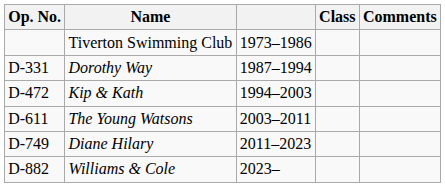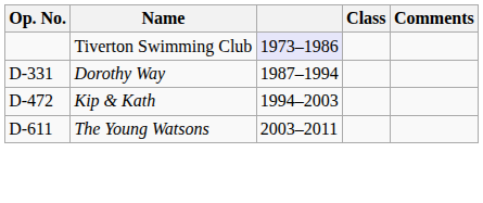 <table class="wikitable">
 <tr>
 <th>Op. No.</th>
 <th>Name</th>
 <th></th>
 <th>Class</th>
 <th>Comments</th>
 </tr>
 <tr>
 <td></td>
 <td>Tiverton Swimming Club</td>
-<td>1973–1986</td>
+<td style="background: lavender;">1973–1986</td>
 <td></td>
 <td></td>
 </tr>
 <tr>
 <td>D-331</td>
 <td><em>Dorothy Way</em></td>
 <td>1987–1994</td>
 <td></td>
 <td></td>
 </tr>
 <tr>
 <td>D-472</td>
 <td><em>Kip & Kath</em></td>
 <td>1994–2003</td>
 <td></td>
 <td></td>
 </tr>
 <tr>
 <td>D-611</td>
 <td><em>The Young Watsons</em></td>
 <td>2003–2011</td>
 <td></td>
 <td></td>
 </tr>
 <tr>
-<td>D-749</td>
-<td><em>Diane Hilary</em></td>
-<td>2011–2023</td>
-<td></td>
-<td></td>
-</tr>
-<tr>
-<td>D-882</td>
-<td><em>Williams & Cole</em></td>
-<td>2023–</td>
-<td></td>
-<td></td>
-</tr>
-<tr>
 </tr>
 </table>
